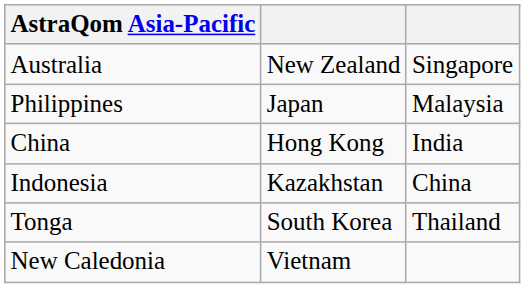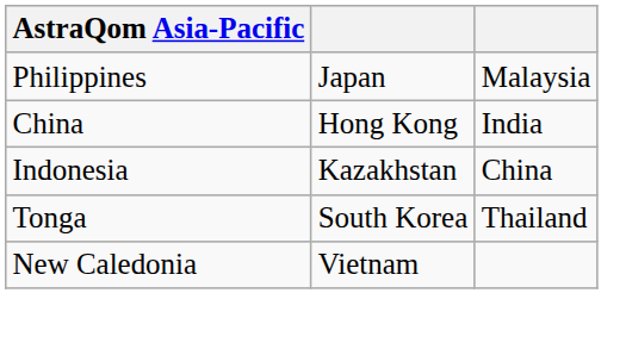 <table class="wikitable">
 <tr>
 <th>AstraQom <a href='#'>Asia-Pacific</a></th>
 <th></th>
 <th></th>
-</tr>
-<tr>
-<td>Australia</td>
-<td>New Zealand</td>
-<td>Singapore</td>
 </tr>
 <tr>
 <td>Philippines</td>
 <td>Japan</td>
 <td>Malaysia</td>
 </tr>
 <tr>
 <td>China</td>
 <td>Hong Kong</td>
 <td>India</td>
 </tr>
 <tr>
 <td>Indonesia</td>
 <td>Kazakhstan</td>
 <td>China</td>
 </tr>
 <tr>
 <td>Tonga</td>
 <td>South Korea</td>
 <td>Thailand</td>
 </tr>
 <tr>
 <td>New Caledonia</td>
 <td>Vietnam</td>
 <td></td>
 </tr>
 </table>
